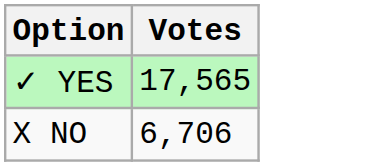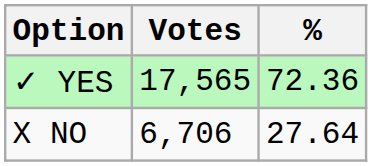 <table class="wikitable">
 <tr>
 <th>Option</th>
 <th>Votes</th>
+<th>%</th>
 </tr>
 <tr>
 <td style=background:#bbf8be>✓ YES</td>
 <td style=background:#bbf8be>17,565</td>
+<td style=background:#bbf8be>72.36</td>
 </tr>
 <tr>
 <td>X NO</td>
 <td>6,706</td>
+<td>27.64</td>
 </tr>
 </table>
